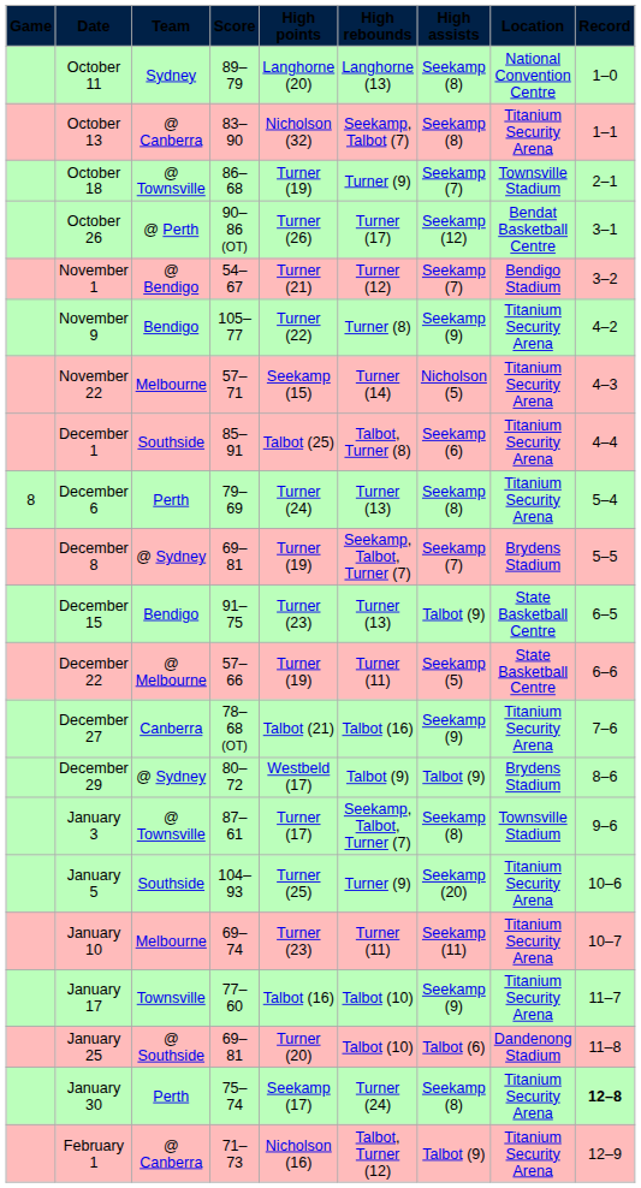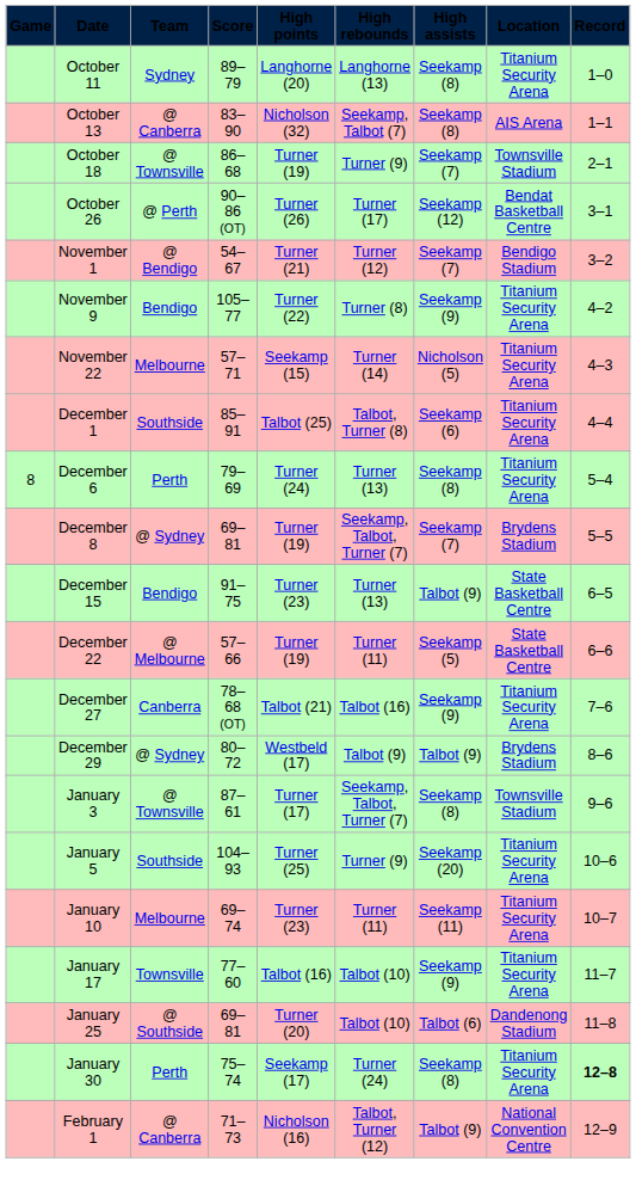 <table class="wikitable" style="font-size:90%; text-align: center; width: 90%; margin:1em auto;">
 <tr>
 <th style="background:#002147; width: 5%;"><span>Game</span></th>
 <th style="background:#002147; width: 5%;"><span>Date</span></th>
 <th style="background:#002147; width: 10%;"><span>Team</span></th>
 <th style="background:#002147; width: 5%;"><span>Score</span></th>
 <th style="background:#002147; width: 10%;"><span>High points</span></th>
 <th style="background:#002147; width: 10%;"><span>High rebounds</span></th>
 <th style="background:#002147; width: 10%;"><span>High assists</span></th>
 <th style="background:#002147; width: 15%;"><span>Location</span></th>
 <th style="background:#002147; width: 10%;"><span>Record</span></th>
 </tr>
 <tr style= "background:#bfb;">
 <td></td>
 <td>October <br> 11</td>
 <td><a href='#'>Sydney</a></td>
 <td>89–79</td>
 <td><a href='#'>Langhorne</a> (20)</td>
 <td><a href='#'>Langhorne</a> (13)</td>
 <td><a href='#'>Seekamp</a> (8)</td>
-<td><a href='#'>National Convention Centre</a></td>
+<td><a href='#'>Titanium Security Arena</a></td>
 <td>1–0</td>
 </tr>
 <tr style= "background:#fbb;">
 <td></td>
 <td>October <br> 13</td>
 <td>@ <a href='#'>Canberra</a></td>
 <td>83–90</td>
 <td><a href='#'>Nicholson</a> (32)</td>
 <td><a href='#'>Seekamp</a>, <a href='#'>Talbot</a> (7)</td>
 <td><a href='#'>Seekamp</a> (8)</td>
-<td><a href='#'>Titanium Security Arena</a></td>
+<td><a href='#'>AIS Arena</a></td>
 <td>1–1</td>
 </tr>
 <tr style= "background:#bfb;">
 <td></td>
 <td>October <br> 18</td>
 <td>@ <a href='#'>Townsville</a></td>
 <td>86–68</td>
 <td><a href='#'>Turner</a> (19)</td>
 <td><a href='#'>Turner</a> (9)</td>
 <td><a href='#'>Seekamp</a> (7)</td>
 <td><a href='#'>Townsville Stadium</a></td>
 <td>2–1</td>
 </tr>
 <tr style= "background:#bfb;">
 <td></td>
 <td>October <br> 26</td>
 <td>@ <a href='#'>Perth</a></td>
 <td>90–86 <br> <small> (OT) </small></td>
 <td><a href='#'>Turner</a> (26)</td>
 <td><a href='#'>Turner</a> (17)</td>
 <td><a href='#'>Seekamp</a> (12)</td>
 <td><a href='#'>Bendat Basketball Centre</a></td>
 <td>3–1</td>
 </tr>
 <tr style= "background:#fbb;">
 <td></td>
 <td>November <br> 1</td>
 <td>@ <a href='#'>Bendigo</a></td>
 <td>54–67</td>
 <td><a href='#'>Turner</a> (21)</td>
 <td><a href='#'>Turner</a> (12)</td>
 <td><a href='#'>Seekamp</a> (7)</td>
 <td><a href='#'>Bendigo Stadium</a></td>
 <td>3–2</td>
 </tr>
 <tr style= "background:#bfb;">
 <td></td>
 <td>November <br> 9</td>
 <td><a href='#'>Bendigo</a></td>
 <td>105–77</td>
 <td><a href='#'>Turner</a> (22)</td>
 <td><a href='#'>Turner</a> (8)</td>
 <td><a href='#'>Seekamp</a> (9)</td>
 <td><a href='#'>Titanium Security Arena</a></td>
 <td>4–2</td>
 </tr>
 <tr style= "background:#fbb;">
 <td></td>
 <td>November <br> 22</td>
 <td><a href='#'>Melbourne</a></td>
 <td>57–71</td>
 <td><a href='#'>Seekamp</a> (15)</td>
 <td><a href='#'>Turner</a> (14)</td>
 <td><a href='#'>Nicholson</a> (5)</td>
 <td><a href='#'>Titanium Security Arena</a></td>
 <td>4–3</td>
 </tr>
 <tr style= "background:#fbb;">
 <td></td>
 <td>December <br> 1</td>
 <td><a href='#'>Southside</a></td>
 <td>85–91</td>
 <td><a href='#'>Talbot</a> (25)</td>
 <td><a href='#'>Talbot</a>, <a href='#'>Turner</a> (8)</td>
 <td><a href='#'>Seekamp</a> (6)</td>
 <td><a href='#'>Titanium Security Arena</a></td>
 <td>4–4</td>
 </tr>
 <tr style= "background:#bfb;">
 <td>8</td>
 <td>December <br> 6</td>
 <td><a href='#'>Perth</a></td>
 <td>79–69</td>
 <td><a href='#'>Turner</a> (24)</td>
 <td><a href='#'>Turner</a> (13)</td>
 <td><a href='#'>Seekamp</a> (8)</td>
 <td><a href='#'>Titanium Security Arena</a></td>
 <td>5–4</td>
 </tr>
 <tr style= "background:#fbb;">
 <td></td>
 <td>December <br> 8</td>
 <td>@ <a href='#'>Sydney</a></td>
 <td>69–81</td>
 <td><a href='#'>Turner</a> (19)</td>
 <td><a href='#'>Seekamp</a>, <a href='#'>Talbot</a>,<br> <a href='#'>Turner</a> (7)</td>
 <td><a href='#'>Seekamp</a> (7)</td>
 <td><a href='#'>Brydens Stadium</a></td>
 <td>5–5</td>
 </tr>
 <tr style= "background:#bfb;">
 <td></td>
 <td>December <br> 15</td>
 <td><a href='#'>Bendigo</a></td>
 <td>91–75</td>
 <td><a href='#'>Turner</a> (23)</td>
 <td><a href='#'>Turner</a> (13)</td>
 <td><a href='#'>Talbot</a> (9)</td>
 <td><a href='#'>State Basketball Centre</a></td>
 <td>6–5</td>
 </tr>
 <tr style= "background:#fbb;">
 <td></td>
 <td>December <br> 22</td>
 <td>@ <a href='#'>Melbourne</a></td>
 <td>57–66</td>
 <td><a href='#'>Turner</a> (19)</td>
 <td><a href='#'>Turner</a> (11)</td>
 <td><a href='#'>Seekamp</a> (5)</td>
 <td><a href='#'>State Basketball Centre</a></td>
 <td>6–6</td>
 </tr>
 <tr style= "background:#bfb;">
 <td></td>
 <td>December <br> 27</td>
 <td><a href='#'>Canberra</a></td>
 <td>78–68 <br> <small> (OT) </small></td>
 <td><a href='#'>Talbot</a> (21)</td>
 <td><a href='#'>Talbot</a> (16)</td>
 <td><a href='#'>Seekamp</a> (9)</td>
 <td><a href='#'>Titanium Security Arena</a></td>
 <td>7–6</td>
 </tr>
 <tr style= "background:#bfb;">
 <td></td>
 <td>December <br> 29</td>
 <td>@ <a href='#'>Sydney</a></td>
 <td>80–72</td>
 <td><a href='#'>Westbeld</a> (17)</td>
 <td><a href='#'>Talbot</a> (9)</td>
 <td><a href='#'>Talbot</a> (9)</td>
 <td><a href='#'>Brydens Stadium</a></td>
 <td>8–6</td>
 </tr>
 <tr style= "background:#bfb;">
 <td></td>
 <td>January <br> 3</td>
 <td>@ <a href='#'>Townsville</a></td>
 <td>87–61</td>
 <td><a href='#'>Turner</a> (17)</td>
 <td><a href='#'>Seekamp</a>, <a href='#'>Talbot</a>,<br> <a href='#'>Turner</a> (7)</td>
 <td><a href='#'>Seekamp</a> (8)</td>
 <td><a href='#'>Townsville Stadium</a></td>
 <td>9–6</td>
 </tr>
 <tr style= "background:#bfb;">
 <td></td>
 <td>January <br> 5</td>
 <td><a href='#'>Southside</a></td>
 <td>104–93</td>
 <td><a href='#'>Turner</a> (25)</td>
 <td><a href='#'>Turner</a> (9)</td>
 <td><a href='#'>Seekamp</a> (20)</td>
 <td><a href='#'>Titanium Security Arena</a></td>
 <td>10–6</td>
 </tr>
 <tr style= "background:#fbb;">
 <td></td>
 <td>January <br> 10</td>
 <td><a href='#'>Melbourne</a></td>
 <td>69–74</td>
 <td><a href='#'>Turner</a> (23)</td>
 <td><a href='#'>Turner</a> (11)</td>
 <td><a href='#'>Seekamp</a> (11)</td>
 <td><a href='#'>Titanium Security Arena</a></td>
 <td>10–7</td>
 </tr>
 <tr style= "background:#bfb;">
 <td></td>
 <td>January <br> 17</td>
 <td><a href='#'>Townsville</a></td>
 <td>77–60</td>
 <td><a href='#'>Talbot</a> (16)</td>
 <td><a href='#'>Talbot</a> (10)</td>
 <td><a href='#'>Seekamp</a> (9)</td>
 <td><a href='#'>Titanium Security Arena</a></td>
 <td>11–7</td>
 </tr>
 <tr style= "background:#fbb;">
 <td></td>
 <td>January <br> 25</td>
 <td>@ <a href='#'>Southside</a></td>
 <td>69–81</td>
 <td><a href='#'>Turner</a> (20)</td>
 <td><a href='#'>Talbot</a> (10)</td>
 <td><a href='#'>Talbot</a> (6)</td>
 <td><a href='#'>Dandenong Stadium</a></td>
 <td>11–8</td>
 </tr>
 <tr style= "background:#bfb;">
 <td></td>
 <td>January <br> 30</td>
 <td><a href='#'>Perth</a></td>
 <td>75–74</td>
 <td><a href='#'>Seekamp</a> (17)</td>
 <td><a href='#'>Turner</a> (24)</td>
 <td><a href='#'>Seekamp</a> (8)</td>
 <td><a href='#'>Titanium Security Arena</a></td>
 <td><strong>12–8</strong></td>
 </tr>
 <tr style= "background:#fbb;">
 <td></td>
 <td>February <br> 1</td>
 <td>@ <a href='#'>Canberra</a></td>
 <td>71–73</td>
 <td><a href='#'>Nicholson</a> (16)</td>
 <td><a href='#'>Talbot</a>, <a href='#'>Turner</a> (12)</td>
 <td><a href='#'>Talbot</a> (9)</td>
-<td><a href='#'>Titanium Security Arena</a></td>
+<td><a href='#'>National Convention Centre</a></td>
 <td>12–9</td>
 </tr>
 </table>
